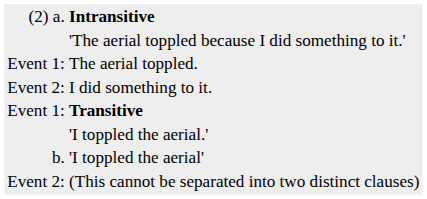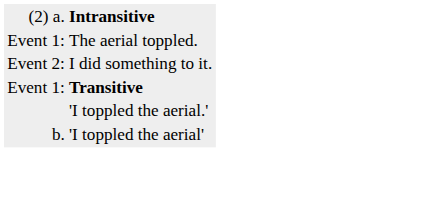 <table style="background: #EEEEEE;">
 <tr>
 <td style="text-align: right;">(2) a.</td>
 <td><strong>Intransitive</strong></td>
-</tr>
-<tr>
-<td></td>
-<td>'The aerial toppled because I did something to it.'</td>
 </tr>
 <tr>
 <td>Event 1:</td>
 <td>The aerial toppled.</td>
 </tr>
 <tr>
 <td>Event 2:</td>
 <td>I did something to it.</td>
 </tr>
 <tr>
 <td>Event 1:</td>
 <td><strong>Transitive</strong></td>
 </tr>
 <tr>
 <td></td>
 <td>'I toppled the aerial.'</td>
 </tr>
 <tr>
 <td style="text-align: right;">b.</td>
 <td>'I toppled the aerial'</td>
 </tr>
-<tr>
-<td>Event 2:</td>
-<td>(This cannot be separated into two distinct clauses)</td>
-</tr>
 </table>
